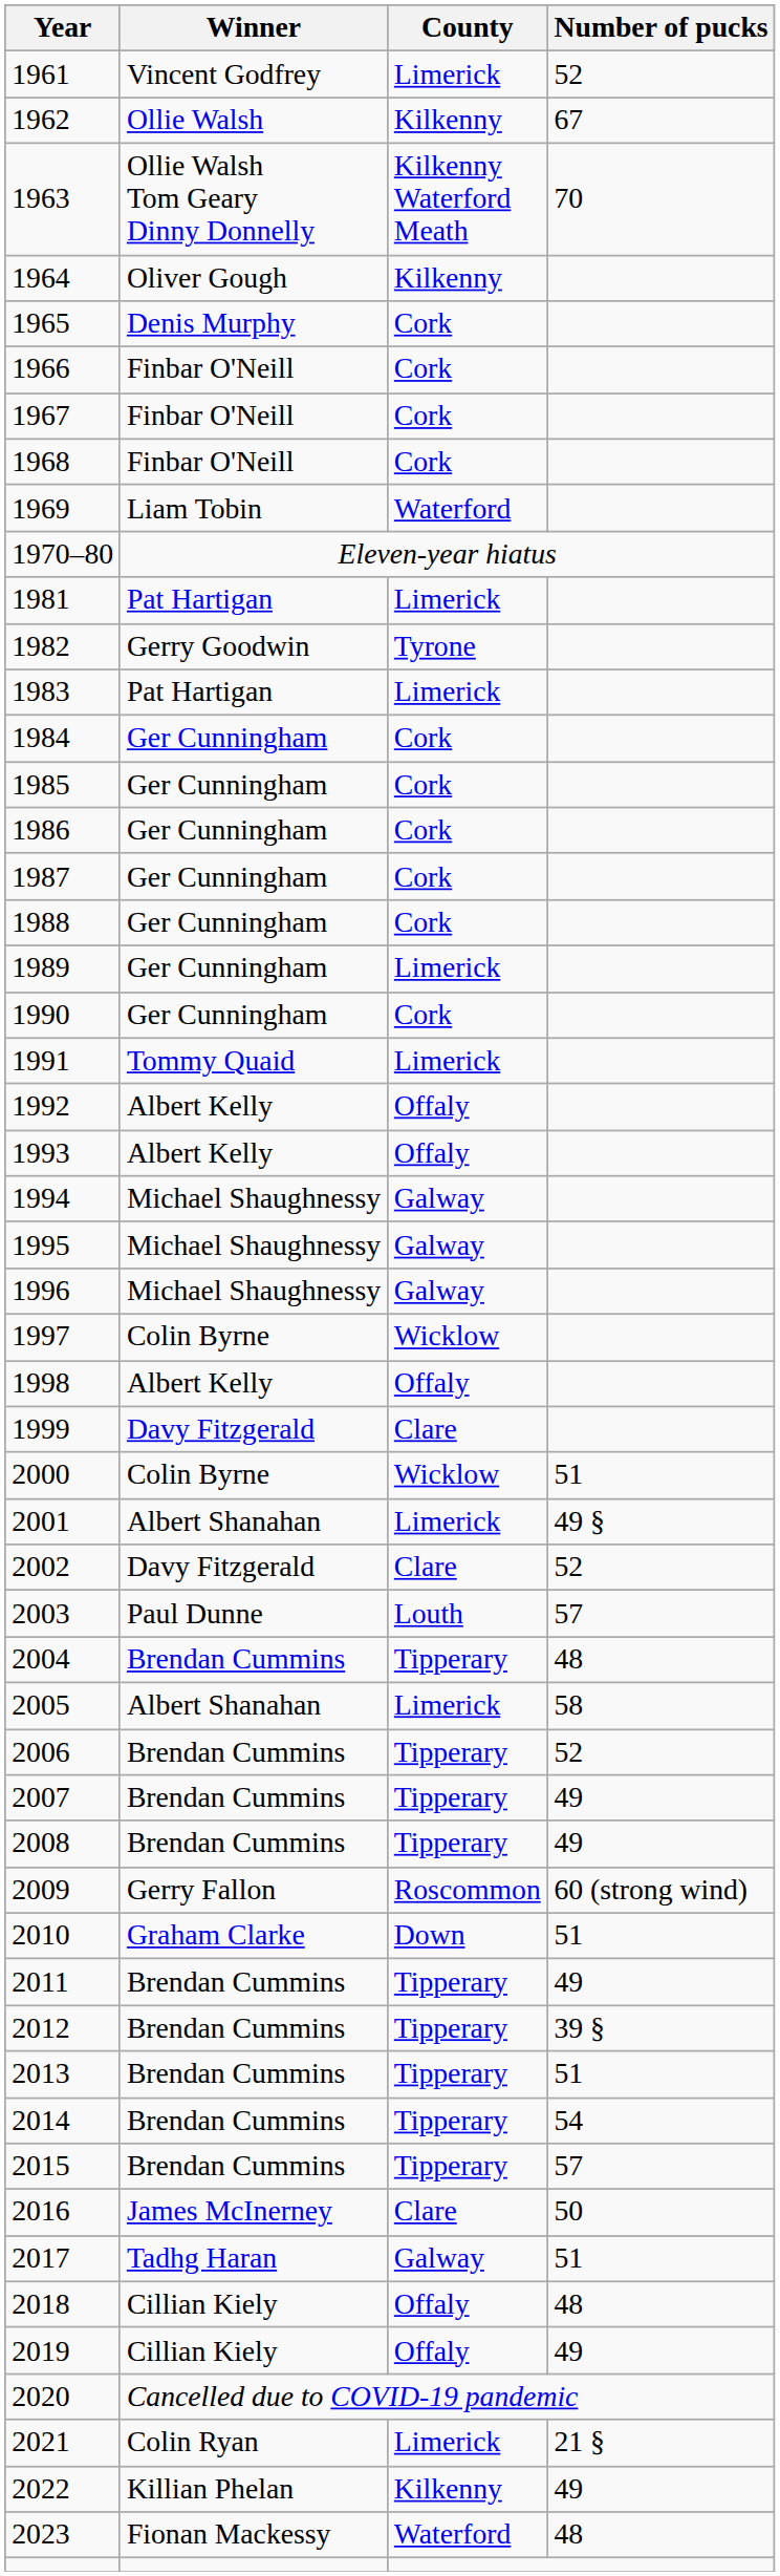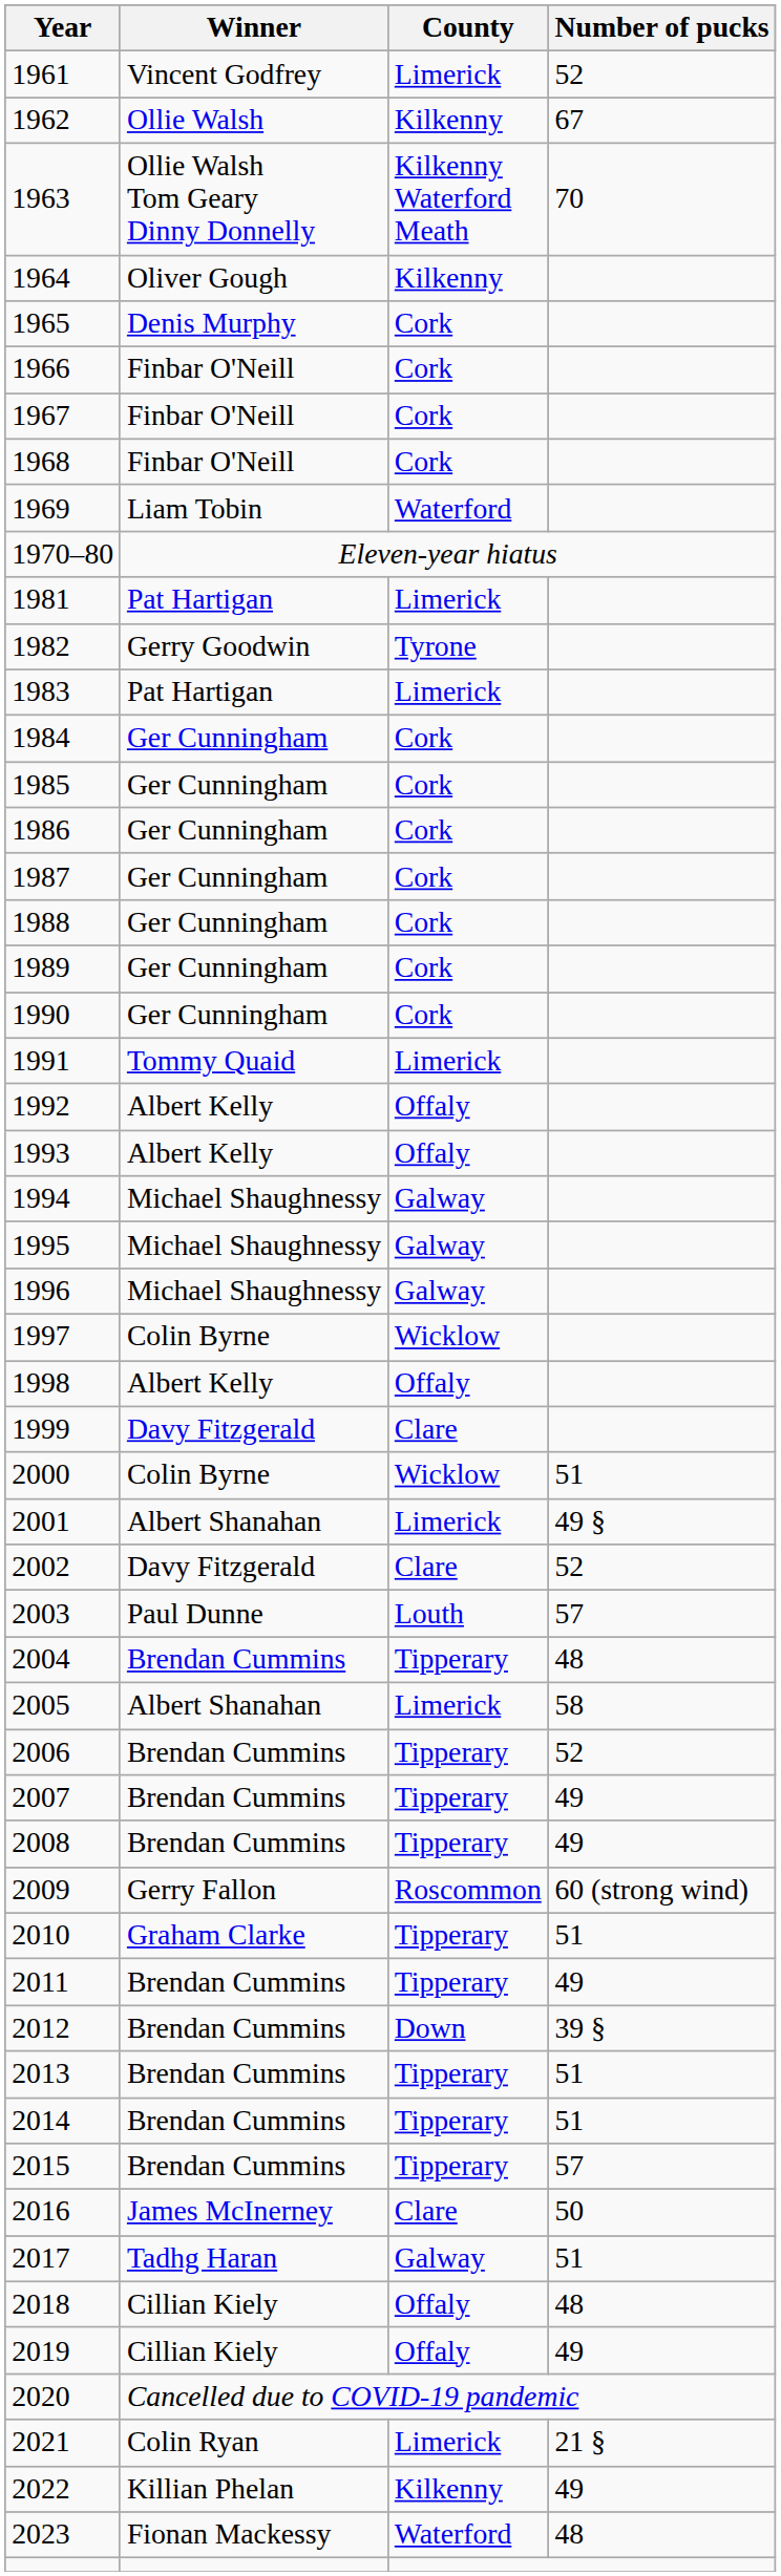 <table class="wikitable sortable">
 <tr style="background:silver;">
 <th>Year</th>
 <th>Winner</th>
 <th>County</th>
 <th>Number of pucks</th>
 </tr>
 <tr>
 <td>1961</td>
 <td>Vincent Godfrey</td>
 <td><a href='#'>Limerick</a></td>
 <td>52</td>
 </tr>
 <tr>
 <td>1962</td>
 <td><a href='#'>Ollie Walsh</a></td>
 <td><a href='#'>Kilkenny</a></td>
 <td>67</td>
 </tr>
 <tr>
 <td>1963</td>
 <td>Ollie Walsh<br>Tom Geary<br><a href='#'>Dinny Donnelly</a></td>
 <td><a href='#'>Kilkenny</a><br><a href='#'>Waterford</a><br><a href='#'>Meath</a></td>
 <td>70</td>
 </tr>
 <tr>
 <td>1964</td>
 <td>Oliver Gough</td>
 <td><a href='#'>Kilkenny</a></td>
 <td></td>
 </tr>
 <tr>
 <td>1965</td>
 <td><a href='#'>Denis Murphy</a></td>
 <td><a href='#'>Cork</a></td>
 <td></td>
 </tr>
 <tr>
 <td>1966</td>
 <td>Finbar O'Neill</td>
 <td><a href='#'>Cork</a></td>
 <td></td>
 </tr>
 <tr>
 <td>1967</td>
 <td>Finbar O'Neill</td>
 <td><a href='#'>Cork</a></td>
 <td></td>
 </tr>
 <tr>
 <td>1968</td>
 <td>Finbar O'Neill</td>
 <td><a href='#'>Cork</a></td>
 <td></td>
 </tr>
 <tr>
 <td>1969</td>
 <td>Liam Tobin</td>
 <td><a href='#'>Waterford</a></td>
 <td></td>
 </tr>
 <tr>
 <td>1970–80</td>
 <td colspan="3" align="center"><em>Eleven-year hiatus</em></td>
 </tr>
 <tr>
 <td>1981</td>
 <td><a href='#'>Pat Hartigan</a></td>
 <td><a href='#'>Limerick</a></td>
 <td></td>
 </tr>
 <tr>
 <td>1982</td>
 <td>Gerry Goodwin</td>
 <td><a href='#'>Tyrone</a></td>
 <td></td>
 </tr>
 <tr>
 <td>1983</td>
 <td>Pat Hartigan</td>
 <td><a href='#'>Limerick</a></td>
 <td></td>
 </tr>
 <tr>
 <td>1984</td>
 <td><a href='#'>Ger Cunningham</a></td>
 <td><a href='#'>Cork</a></td>
 <td></td>
 </tr>
 <tr>
 <td>1985</td>
 <td>Ger Cunningham</td>
 <td><a href='#'>Cork</a></td>
 <td></td>
 </tr>
 <tr>
 <td>1986</td>
 <td>Ger Cunningham</td>
 <td><a href='#'>Cork</a></td>
 <td></td>
 </tr>
 <tr>
 <td>1987</td>
 <td>Ger Cunningham</td>
 <td><a href='#'>Cork</a></td>
 <td></td>
 </tr>
 <tr>
 <td>1988</td>
 <td>Ger Cunningham</td>
 <td><a href='#'>Cork</a></td>
 <td></td>
 </tr>
 <tr>
 <td>1989</td>
 <td>Ger Cunningham</td>
-<td><a href='#'>Limerick</a></td>
+<td><a href='#'>Cork</a></td>
 <td></td>
 </tr>
 <tr>
 <td>1990</td>
 <td>Ger Cunningham</td>
 <td><a href='#'>Cork</a></td>
 <td></td>
 </tr>
 <tr>
 <td>1991</td>
 <td><a href='#'>Tommy Quaid</a></td>
 <td><a href='#'>Limerick</a></td>
 <td></td>
 </tr>
 <tr>
 <td>1992</td>
 <td>Albert Kelly</td>
 <td><a href='#'>Offaly</a></td>
 <td></td>
 </tr>
 <tr>
 <td>1993</td>
 <td>Albert Kelly</td>
 <td><a href='#'>Offaly</a></td>
 <td></td>
 </tr>
 <tr>
 <td>1994</td>
 <td>Michael Shaughnessy</td>
 <td><a href='#'>Galway</a></td>
 <td></td>
 </tr>
 <tr>
 <td>1995</td>
 <td>Michael Shaughnessy</td>
 <td><a href='#'>Galway</a></td>
 <td></td>
 </tr>
 <tr>
 <td>1996</td>
 <td>Michael Shaughnessy</td>
 <td><a href='#'>Galway</a></td>
 <td></td>
 </tr>
 <tr>
 <td>1997</td>
 <td>Colin Byrne</td>
 <td><a href='#'>Wicklow</a></td>
 <td></td>
 </tr>
 <tr>
 <td>1998</td>
 <td>Albert Kelly</td>
 <td><a href='#'>Offaly</a></td>
 <td></td>
 </tr>
 <tr>
 <td>1999</td>
 <td><a href='#'>Davy Fitzgerald</a></td>
 <td><a href='#'>Clare</a></td>
 <td></td>
 </tr>
 <tr>
 <td>2000</td>
 <td>Colin Byrne</td>
 <td><a href='#'>Wicklow</a></td>
 <td>51</td>
 </tr>
 <tr>
 <td>2001</td>
 <td>Albert Shanahan</td>
 <td><a href='#'>Limerick</a></td>
 <td>49 §</td>
 </tr>
 <tr>
 <td>2002</td>
 <td>Davy Fitzgerald</td>
 <td><a href='#'>Clare</a></td>
 <td>52</td>
 </tr>
 <tr>
 <td>2003</td>
 <td>Paul Dunne</td>
 <td><a href='#'>Louth</a></td>
 <td>57</td>
 </tr>
 <tr>
 <td>2004</td>
 <td><a href='#'>Brendan Cummins</a></td>
 <td><a href='#'>Tipperary</a></td>
 <td>48</td>
 </tr>
 <tr>
 <td>2005</td>
 <td>Albert Shanahan</td>
 <td><a href='#'>Limerick</a></td>
 <td>58</td>
 </tr>
 <tr>
 <td>2006</td>
 <td>Brendan Cummins</td>
 <td><a href='#'>Tipperary</a></td>
 <td>52</td>
 </tr>
 <tr>
 <td>2007</td>
 <td>Brendan Cummins</td>
 <td><a href='#'>Tipperary</a></td>
 <td>49</td>
 </tr>
 <tr>
 <td>2008</td>
 <td>Brendan Cummins</td>
 <td><a href='#'>Tipperary</a></td>
 <td>49</td>
 </tr>
 <tr>
 <td>2009</td>
 <td>Gerry Fallon</td>
 <td><a href='#'>Roscommon</a></td>
 <td>60 (strong wind)</td>
 </tr>
 <tr>
 <td>2010</td>
 <td><a href='#'>Graham Clarke</a></td>
-<td><a href='#'>Down</a></td>
+<td><a href='#'>Tipperary</a></td>
 <td>51</td>
 </tr>
 <tr>
 <td>2011</td>
 <td>Brendan Cummins</td>
 <td><a href='#'>Tipperary</a></td>
 <td>49</td>
 </tr>
 <tr>
 <td>2012</td>
 <td>Brendan Cummins</td>
-<td><a href='#'>Tipperary</a></td>
+<td><a href='#'>Down</a></td>
 <td>39 §</td>
 </tr>
 <tr>
 <td>2013</td>
 <td>Brendan Cummins</td>
 <td><a href='#'>Tipperary</a></td>
 <td>51</td>
 </tr>
 <tr>
 <td>2014</td>
 <td>Brendan Cummins</td>
 <td><a href='#'>Tipperary</a></td>
-<td>54</td>
+<td>51</td>
 </tr>
 <tr>
 <td>2015</td>
 <td>Brendan Cummins</td>
 <td><a href='#'>Tipperary</a></td>
 <td>57</td>
 </tr>
 <tr>
 <td>2016</td>
 <td><a href='#'>James McInerney</a></td>
 <td><a href='#'>Clare</a></td>
 <td>50</td>
 </tr>
 <tr>
 <td>2017</td>
 <td><a href='#'>Tadhg Haran</a></td>
 <td><a href='#'>Galway</a></td>
 <td>51</td>
 </tr>
 <tr>
 <td>2018</td>
 <td>Cillian Kiely</td>
 <td><a href='#'>Offaly</a></td>
 <td>48</td>
 </tr>
 <tr>
 <td>2019</td>
 <td>Cillian Kiely</td>
 <td><a href='#'>Offaly</a></td>
 <td>49</td>
 </tr>
 <tr>
 <td>2020</td>
 <td colspan="3"><em>Cancelled due to <a href='#'>COVID-19 pandemic</a></em></td>
 </tr>
 <tr>
 <td>2021</td>
 <td>Colin Ryan</td>
 <td><a href='#'>Limerick</a></td>
 <td>21 §</td>
 </tr>
 <tr>
 <td>2022</td>
 <td>Killian Phelan</td>
 <td><a href='#'>Kilkenny</a></td>
 <td>49</td>
 </tr>
 <tr>
 <td>2023</td>
 <td>Fionan Mackessy</td>
 <td><a href='#'>Waterford</a></td>
 <td>48</td>
 </tr>
 <tr>
 <td></td>
 <td></td>
 </tr>
 </table>
